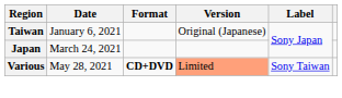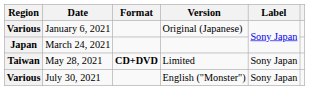 <table class="wikitable plainrowheaders">
 <tr>
 <th scope="col">Region</th>
 <th scope="col">Date</th>
 <th scope="col">Format</th>
 <th scope="col">Version</th>
 <th scope="col">Label</th>
 <th scope="col"></th>
 </tr>
 <tr>
-<th scope="row">Taiwan</th>
+<th scope="row">Various</th>
 <td>January 6, 2021</td>
 <td></td>
 <td>Original (Japanese)</td>
 <td rowspan="2"><a href='#'>Sony Japan</a></td>
 <td style="text-align:center"></td>
 </tr>
 <tr>
 <th scope="row">Japan</th>
 <td>March 24, 2021</td>
 <td></td>
 <td></td>
 <td style="text-align:center"></td>
 </tr>
 <tr>
-<th scope="row">Various</th>
+<th scope="row">Taiwan</th>
 <td>May 28, 2021</td>
 <td><strong>CD+DVD</strong></td>
-<td style="background: lightsalmon;">Limited</td>
-<td><a href='#'>Sony Taiwan</a></td>
+<td>Limited</td>
+<td>Sony Japan</td>
+<td style="text-align:center"></td>
+</tr>
+<tr>
+<th scope="row">Various</th>
+<td>July 30, 2021</td>
+<td></td>
+<td>English ("Monster")</td>
+<td>Sony Japan</td>
 <td style="text-align:center"></td>
 </tr>
 </table>
